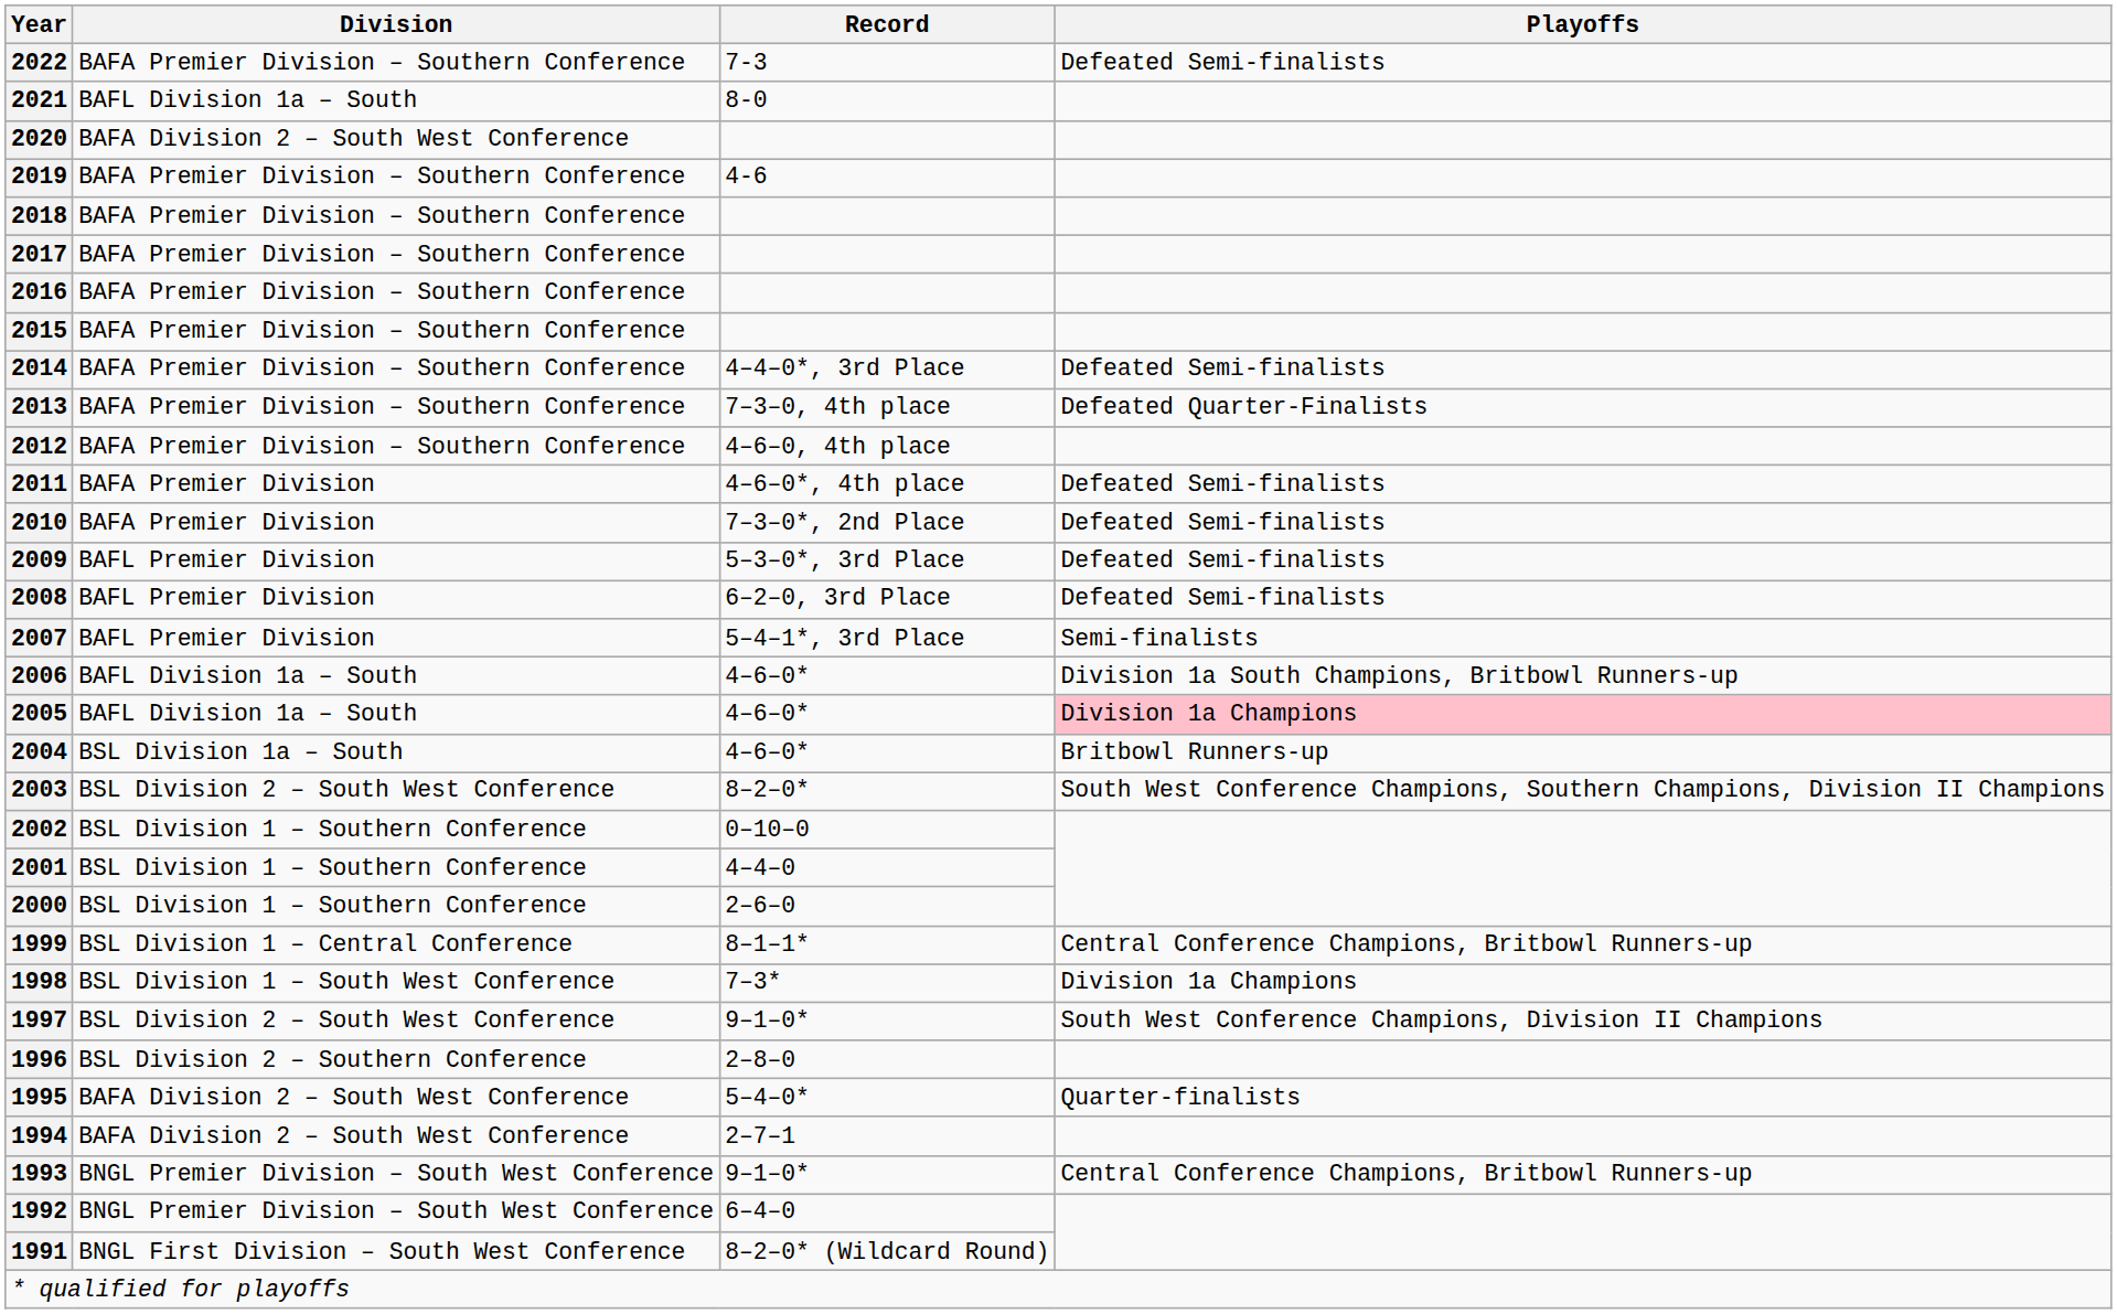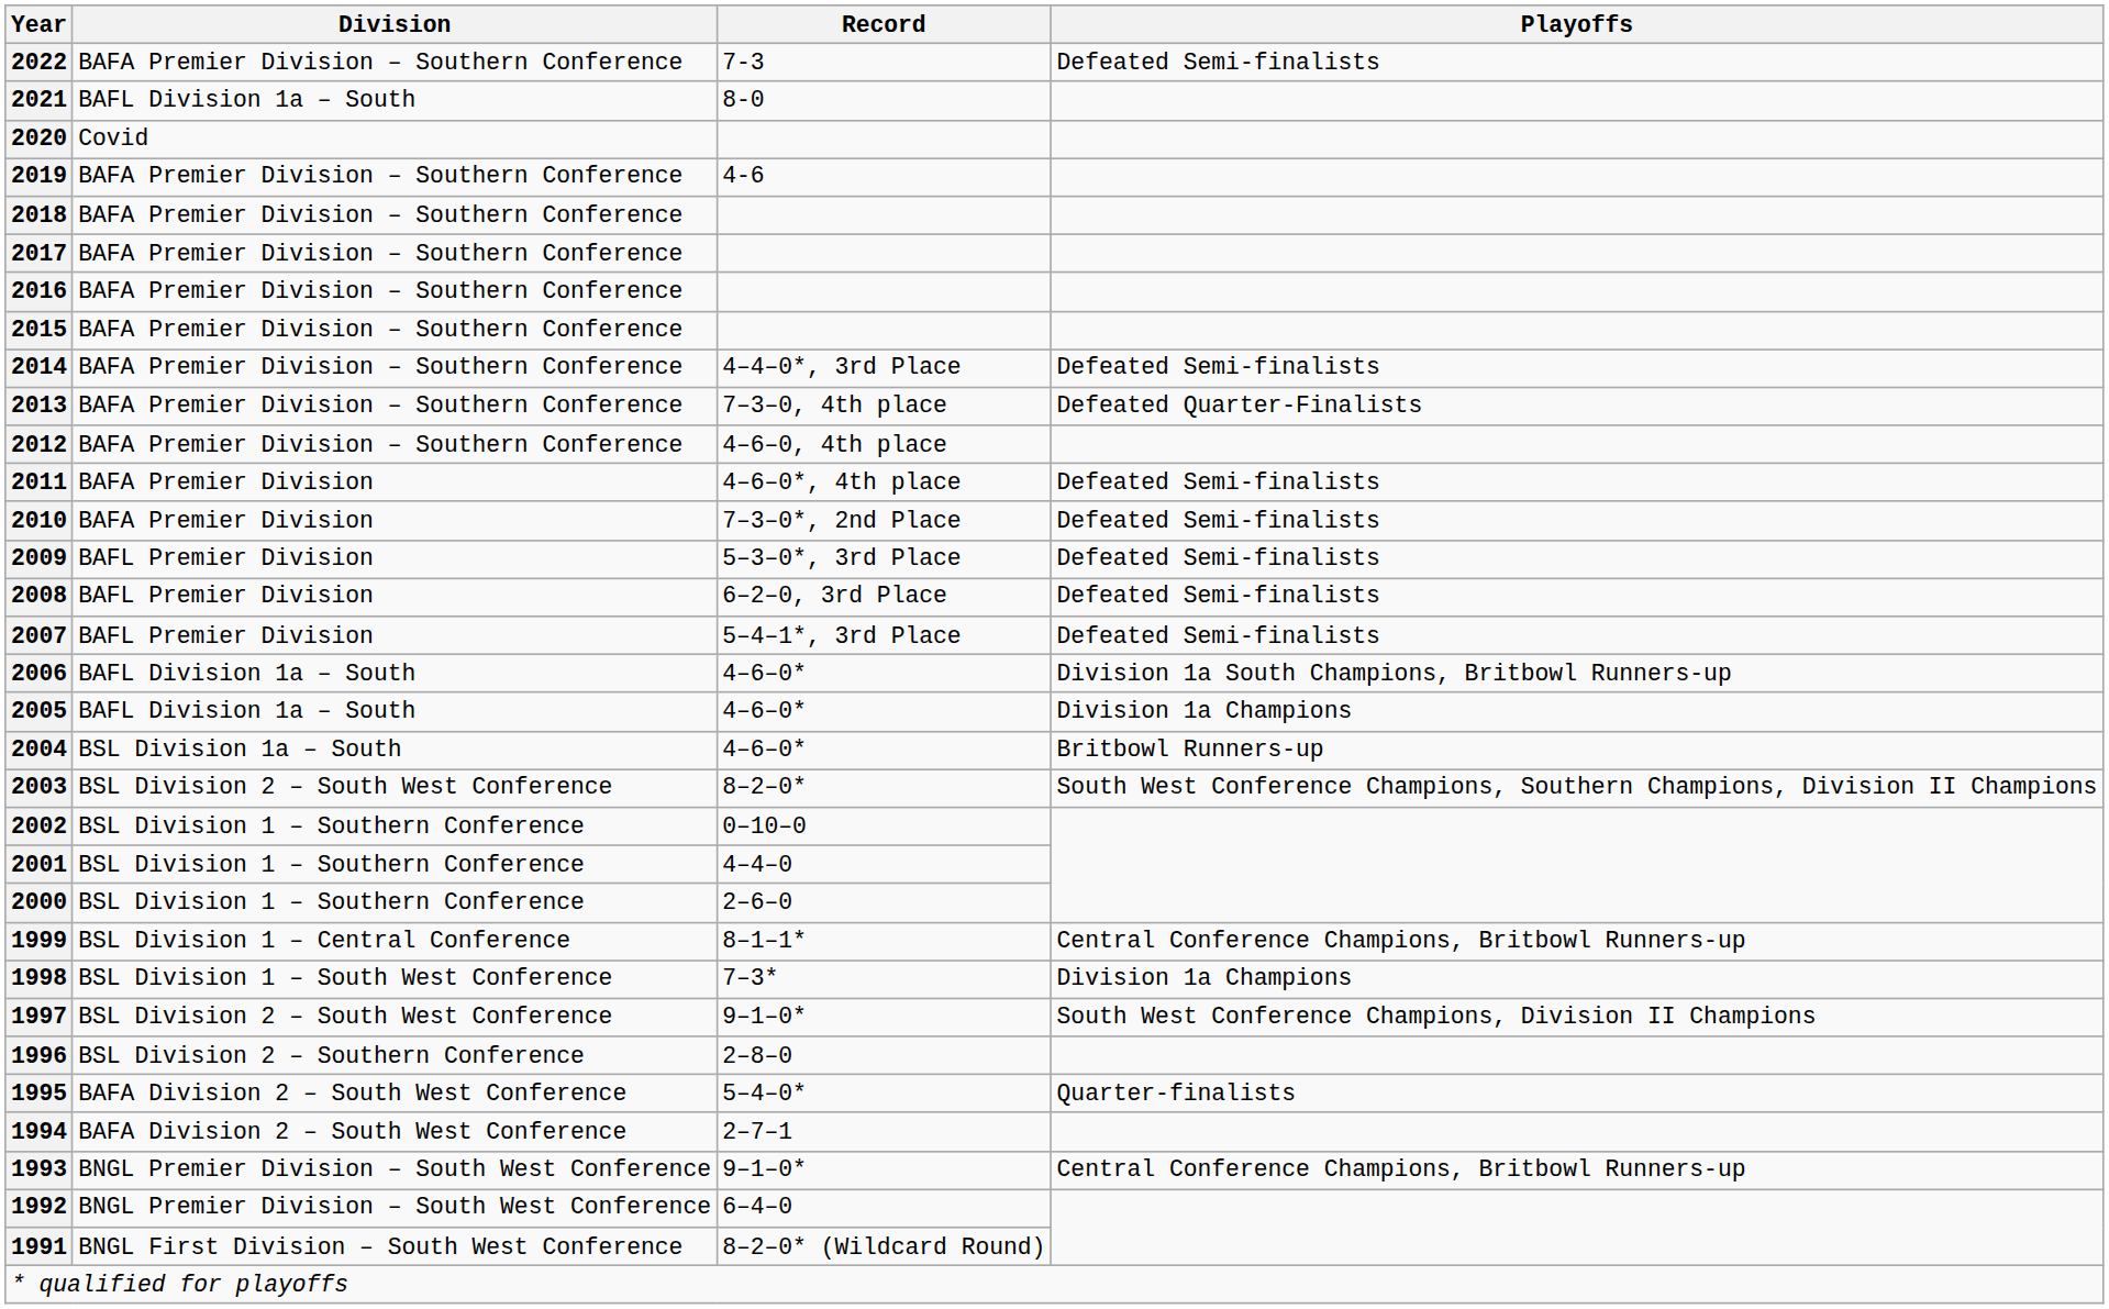 <table class="wikitable">
 <tr>
 <th>Year</th>
 <th>Division</th>
 <th>Record</th>
 <th>Playoffs</th>
 </tr>
 <tr>
 <th>2022</th>
 <td>BAFA Premier Division – Southern Conference</td>
 <td>7-3</td>
 <td>Defeated Semi-finalists</td>
 </tr>
 <tr>
 <th>2021</th>
 <td>BAFL Division 1a – South</td>
 <td>8-0</td>
 <td></td>
 </tr>
 <tr>
 <th>2020</th>
-<td>BAFA Division 2 – South West Conference</td>
+<td>Covid</td>
 <td></td>
 <td></td>
 </tr>
 <tr>
 <th>2019</th>
 <td>BAFA Premier Division – Southern Conference</td>
 <td>4-6</td>
 <td></td>
 </tr>
 <tr>
 <th>2018</th>
 <td>BAFA Premier Division – Southern Conference</td>
 <td></td>
 <td></td>
 </tr>
 <tr>
 <th>2017</th>
 <td>BAFA Premier Division – Southern Conference</td>
 <td></td>
 <td></td>
 </tr>
 <tr>
 <th>2016</th>
 <td>BAFA Premier Division – Southern Conference</td>
 <td></td>
 <td></td>
 </tr>
 <tr>
 <th>2015</th>
 <td>BAFA Premier Division – Southern Conference</td>
 <td></td>
 <td></td>
 </tr>
 <tr>
 <th>2014</th>
 <td>BAFA Premier Division – Southern Conference</td>
 <td>4–4–0*, 3rd Place</td>
 <td>Defeated Semi-finalists</td>
 </tr>
 <tr>
 <th>2013</th>
 <td>BAFA Premier Division – Southern Conference</td>
 <td>7–3–0, 4th place</td>
 <td>Defeated Quarter-Finalists</td>
 </tr>
 <tr>
 <th>2012</th>
 <td>BAFA Premier Division – Southern Conference</td>
 <td>4–6–0, 4th place</td>
 <td></td>
 </tr>
 <tr>
 <th>2011</th>
 <td>BAFA Premier Division</td>
 <td>4–6–0*, 4th place</td>
 <td>Defeated Semi-finalists</td>
 </tr>
 <tr>
 <th>2010</th>
 <td>BAFA Premier Division</td>
 <td>7–3–0*, 2nd Place</td>
 <td>Defeated Semi-finalists</td>
 </tr>
 <tr>
 <th>2009</th>
 <td>BAFL Premier Division</td>
 <td>5–3–0*, 3rd Place</td>
 <td>Defeated Semi-finalists</td>
 </tr>
 <tr>
 <th>2008</th>
 <td>BAFL Premier Division</td>
 <td>6–2–0, 3rd Place</td>
 <td>Defeated Semi-finalists</td>
 </tr>
 <tr>
 <th>2007</th>
 <td>BAFL Premier Division</td>
 <td>5–4–1*, 3rd Place</td>
-<td>Semi-finalists</td>
+<td>Defeated Semi-finalists</td>
 </tr>
 <tr>
 <th>2006</th>
 <td>BAFL Division 1a – South</td>
 <td>4–6–0*</td>
 <td>Division 1a South Champions, Britbowl Runners-up</td>
 </tr>
 <tr>
 <th>2005</th>
 <td>BAFL Division 1a – South</td>
 <td>4–6–0*</td>
-<td style="background: pink;">Division 1a Champions</td>
+<td>Division 1a Champions</td>
 </tr>
 <tr>
 <th>2004</th>
 <td>BSL Division 1a – South</td>
 <td>4–6–0*</td>
 <td>Britbowl Runners-up</td>
 </tr>
 <tr>
 <th>2003</th>
 <td>BSL Division 2 – South West Conference</td>
 <td>8–2–0*</td>
 <td>South West Conference Champions, Southern Champions, Division II Champions</td>
 </tr>
 <tr>
 <th>2002</th>
 <td>BSL Division 1 – Southern Conference</td>
 <td>0–10–0</td>
 </tr>
 <tr>
 <th>2001</th>
 <td>BSL Division 1 – Southern Conference</td>
 <td>4–4–0</td>
 </tr>
 <tr>
 <th>2000</th>
 <td>BSL Division 1 – Southern Conference</td>
 <td>2–6–0</td>
 </tr>
 <tr>
 <th>1999</th>
 <td>BSL Division 1 – Central Conference</td>
 <td>8–1–1*</td>
 <td>Central Conference Champions, Britbowl Runners-up</td>
 </tr>
 <tr>
 <th>1998</th>
 <td>BSL Division 1 – South West Conference</td>
 <td>7–3*</td>
 <td>Division 1a Champions</td>
 </tr>
 <tr>
 <th>1997</th>
 <td>BSL Division 2 – South West Conference</td>
 <td>9–1–0*</td>
 <td>South West Conference Champions, Division II Champions</td>
 </tr>
 <tr>
 <th>1996</th>
 <td>BSL Division 2 – Southern Conference</td>
 <td>2–8–0</td>
 </tr>
 <tr>
 <th>1995</th>
 <td>BAFA Division 2 – South West Conference</td>
 <td>5–4–0*</td>
 <td>Quarter-finalists</td>
 </tr>
 <tr>
 <th>1994</th>
 <td>BAFA Division 2 – South West Conference</td>
 <td>2–7–1</td>
 </tr>
 <tr>
 <th>1993</th>
 <td>BNGL Premier Division – South West Conference</td>
 <td>9–1–0*</td>
 <td>Central Conference Champions, Britbowl Runners-up</td>
 </tr>
 <tr>
 <th>1992</th>
 <td>BNGL Premier Division – South West Conference</td>
 <td>6–4–0</td>
 </tr>
 <tr>
 <th>1991</th>
 <td>BNGL First Division – South West Conference</td>
 <td>8–2–0* (Wildcard Round)</td>
 </tr>
 <tr>
 <td colspan="4"><em>* qualified for playoffs</em></td>
 </tr>
 </table>
